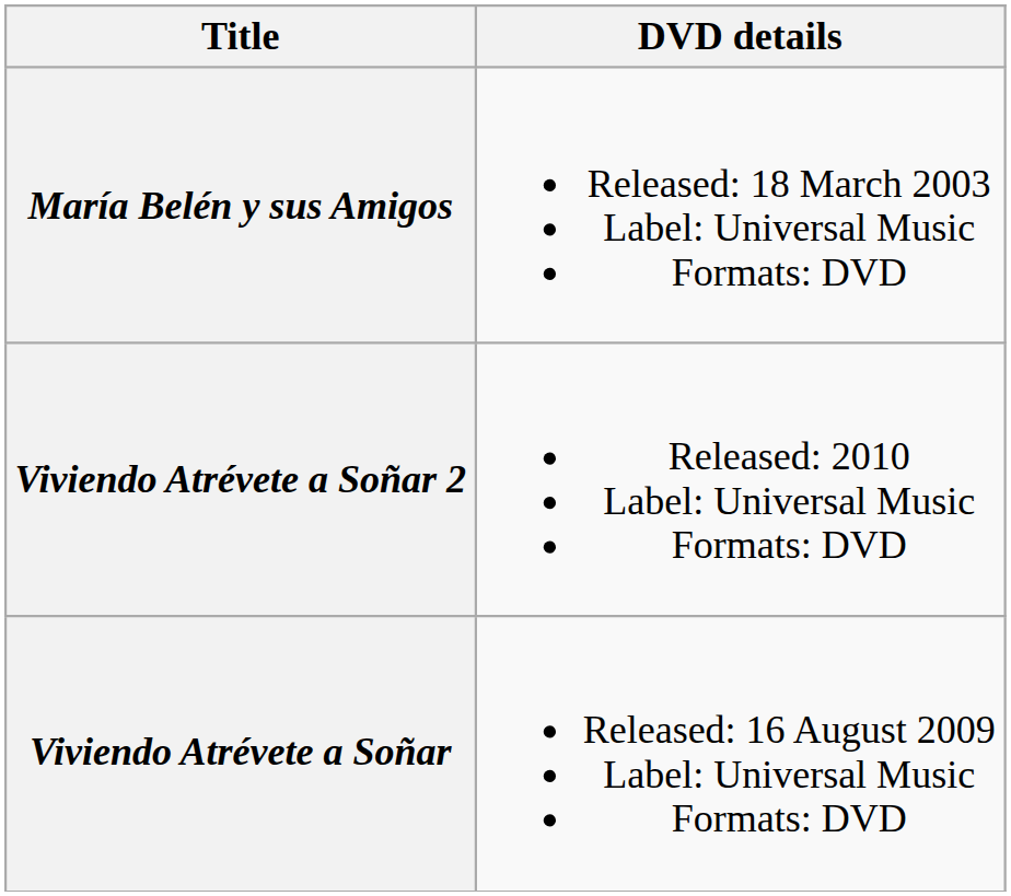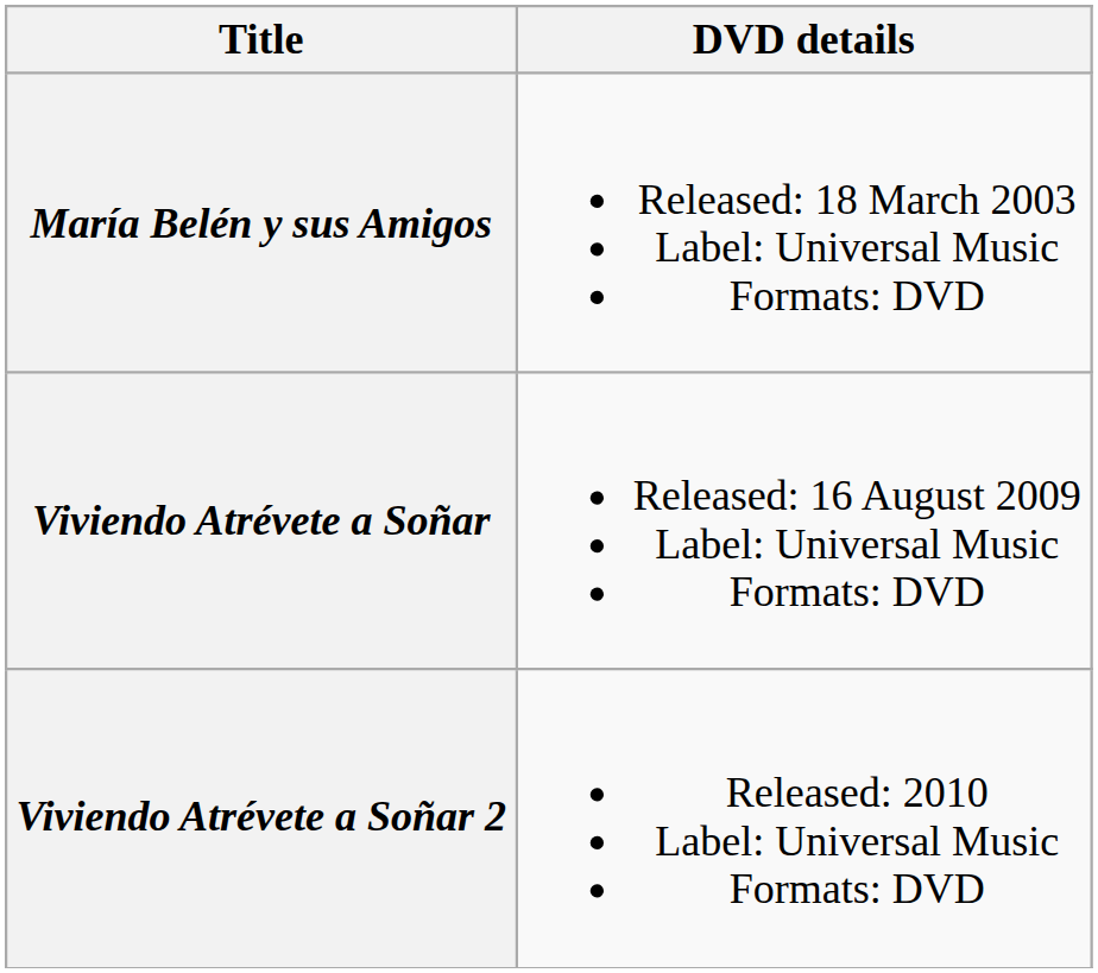 <table class="wikitable plainrowheaders" style="text-align:center;">
 <tr>
 <th>Title</th>
 <th>DVD details</th>
 </tr>
 <tr>
 <th scope="row"><em>María Belén y sus Amigos</em></th>
 <td><br><ul><li>Released: 18 March 2003</li><li>Label: Universal Music</li><li>Formats: DVD</li></ul></td>
 </tr>
 <tr>
+<th scope="row"><em>Viviendo Atrévete a Soñar</em></th>
+<td><br><ul><li>Released: 16 August 2009</li><li>Label: Universal Music</li><li>Formats: DVD</li></ul></td>
+</tr>
+<tr>
 <th scope="row"><em>Viviendo Atrévete a Soñar 2</em></th>
 <td><br><ul><li>Released: 2010</li><li>Label: Universal Music</li><li>Formats: DVD</li></ul></td>
 </tr>
-<tr>
-<th scope="row"><em>Viviendo Atrévete a Soñar</em></th>
-<td><br><ul><li>Released: 16 August 2009</li><li>Label: Universal Music</li><li>Formats: DVD</li></ul></td>
-</tr>
 </table>
